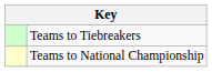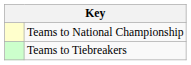 <table class="wikitable" style="text-align: center;">
 <tr>
 <th colspan=2>Key</th>
 </tr>
 <tr>
+<td style="background:#ffffcc; width:20px;"></td>
+<td align=left>Teams to National Championship</td>
+</tr>
+<tr>
 <td style="background:#ccffcc; width:20px;"></td>
 <td align=left>Teams to Tiebreakers</td>
 </tr>
-<tr>
-<td style="background:#ffffcc; width:20px;"></td>
-<td align=left>Teams to National Championship</td>
-</tr>
 </table>
